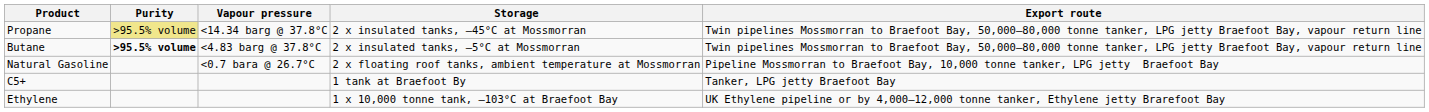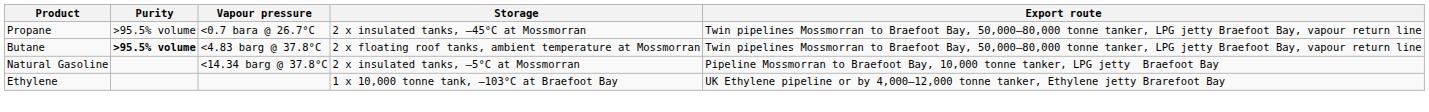 <table class="wikitable">
 <tr>
 <th>Product</th>
 <th>Purity</th>
 <th>Vapour pressure</th>
 <th>Storage</th>
 <th>Export route</th>
 </tr>
 <tr>
 <td>Propane</td>
-<td style="background: khaki;">>95.5% volume</td>
-<td><14.34 barg @ 37.8°C</td>
+<td>>95.5% volume</td>
+<td><0.7 bara @ 26.7°C</td>
 <td>2 x insulated tanks, –45°C at  Mossmorran</td>
 <td>Twin pipelines Mossmorran to Braefoot Bay, 50,000–80,000 tonne tanker, LPG jetty Braefoot Bay, vapour return line</td>
 </tr>
 <tr>
 <td>Butane</td>
 <td><strong>>95.5% volume</strong></td>
 <td><4.83 barg @ 37.8°C</td>
-<td>2 x insulated tanks, –5°C at  Mossmorran</td>
+<td>2 x floating roof tanks, ambient temperature at Mossmorran</td>
 <td>Twin pipelines Mossmorran to Braefoot Bay, 50,000–80,000 tonne tanker, LPG jetty Braefoot Bay, vapour return line</td>
 </tr>
 <tr>
 <td>Natural Gasoline</td>
 <td></td>
-<td><0.7 bara @ 26.7°C</td>
-<td>2 x floating roof tanks, ambient temperature at Mossmorran</td>
+<td><14.34 barg @ 37.8°C</td>
+<td>2 x insulated tanks, –5°C at  Mossmorran</td>
 <td>Pipeline Mossmorran to Braefoot Bay, 10,000 tonne  tanker, LPG jetty  Braefoot Bay</td>
-</tr>
-<tr>
-<td>C5+</td>
-<td></td>
-<td></td>
-<td>1 tank at Braefoot By</td>
-<td>Tanker, LPG jetty Braefoot Bay</td>
 </tr>
 <tr>
 <td>Ethylene</td>
 <td></td>
 <td></td>
 <td>1 x 10,000 tonne tank, –103°C at Braefoot Bay</td>
 <td>UK Ethylene pipeline or by 4,000–12,000  tonne tanker, Ethylene jetty Brarefoot Bay</td>
 </tr>
 </table>
